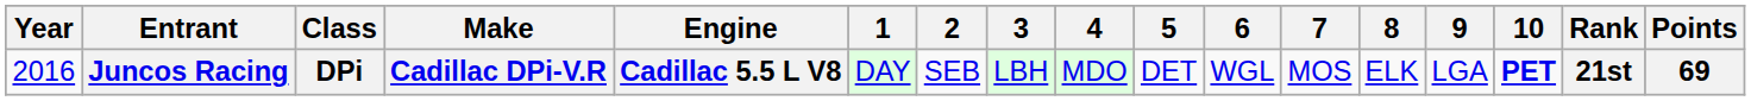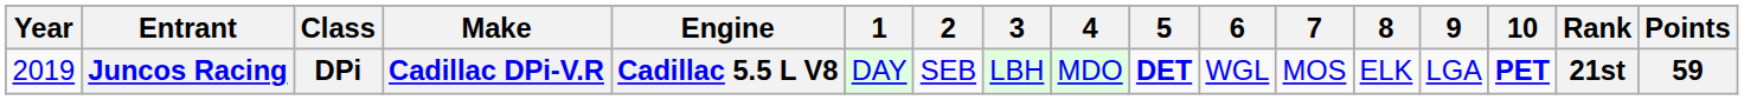 <table class="wikitable" style="text-align:center; font-size:85%">
 <tr>
 <th>Year</th>
 <th>Entrant</th>
 <th>Class</th>
 <th>Make</th>
 <th>Engine</th>
 <th>1</th>
 <th>2</th>
 <th>3</th>
 <th>4</th>
 <th>5</th>
 <th>6</th>
 <th>7</th>
 <th>8</th>
 <th>9</th>
 <th>10</th>
 <th>Rank</th>
 <th>Points</th>
 </tr>
 <tr>
-<td><a href='#'>2016</a></td>
+<td><a href='#'>2019</a></td>
 <th nowrap><a href='#'>Juncos Racing</a></th>
 <th>DPi</th>
 <th nowrap><a href='#'>Cadillac DPi-V.R</a></th>
 <th nowrap><a href='#'>Cadillac</a> 5.5 L V8</th>
 <td style="background:#DFFFDF;"><a href='#'>DAY</a><br></td>
 <td><a href='#'>SEB</a></td>
 <td style="background:#DFFFDF;"><a href='#'>LBH</a><br></td>
 <td style="background:#DFFFDF;"><a href='#'>MDO</a><br></td>
-<td><a href='#'>DET</a></td>
+<td><strong><a href='#'>DET</a></strong></td>
 <td><a href='#'>WGL</a></td>
 <td><a href='#'>MOS</a></td>
 <td><a href='#'>ELK</a></td>
 <td><a href='#'>LGA</a></td>
 <td><strong><a href='#'>PET</a></strong></td>
 <th>21st</th>
-<th>69</th>
+<th>59</th>
 </tr>
 </table>
